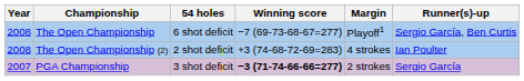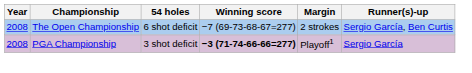 <table class="wikitable">
 <tr>
 <th>Year</th>
 <th>Championship</th>
 <th>54 holes</th>
 <th>Winning score</th>
 <th>Margin</th>
 <th>Runner(s)-up</th>
 </tr>
 <tr style="background:#ABCDEF;">
 <td><a href='#'>2008</a></td>
 <td><a href='#'>The Open Championship</a></td>
 <td>6 shot deficit</td>
 <td>−7 (69-73-68-67=277)</td>
-<td>Playoff<sup>1</sup></td>
+<td>2 strokes</td>
 <td> <a href='#'>Sergio García</a>,  <a href='#'>Ben Curtis</a></td>
 </tr>
-<tr style="background:#ABCDEF;">
+<tr style="background:#D8BFD8;">
 <td><a href='#'>2008</a></td>
-<td><a href='#'>The Open Championship</a> <small>(2)</small></td>
-<td>2 shot deficit</td>
-<td>+3 (74-68-72-69=283)</td>
-<td>4 strokes</td>
-<td> <a href='#'>Ian Poulter</a></td>
-</tr>
-<tr style="background:#D8BFD8;">
-<td><a href='#'>2007</a></td>
 <td><a href='#'>PGA Championship</a></td>
 <td>3 shot deficit</td>
 <td><strong>−3 (71-74-66-66=277)</strong></td>
-<td>2 strokes</td>
+<td>Playoff<sup>1</sup></td>
 <td> <a href='#'>Sergio García</a></td>
 </tr>
 </table>
